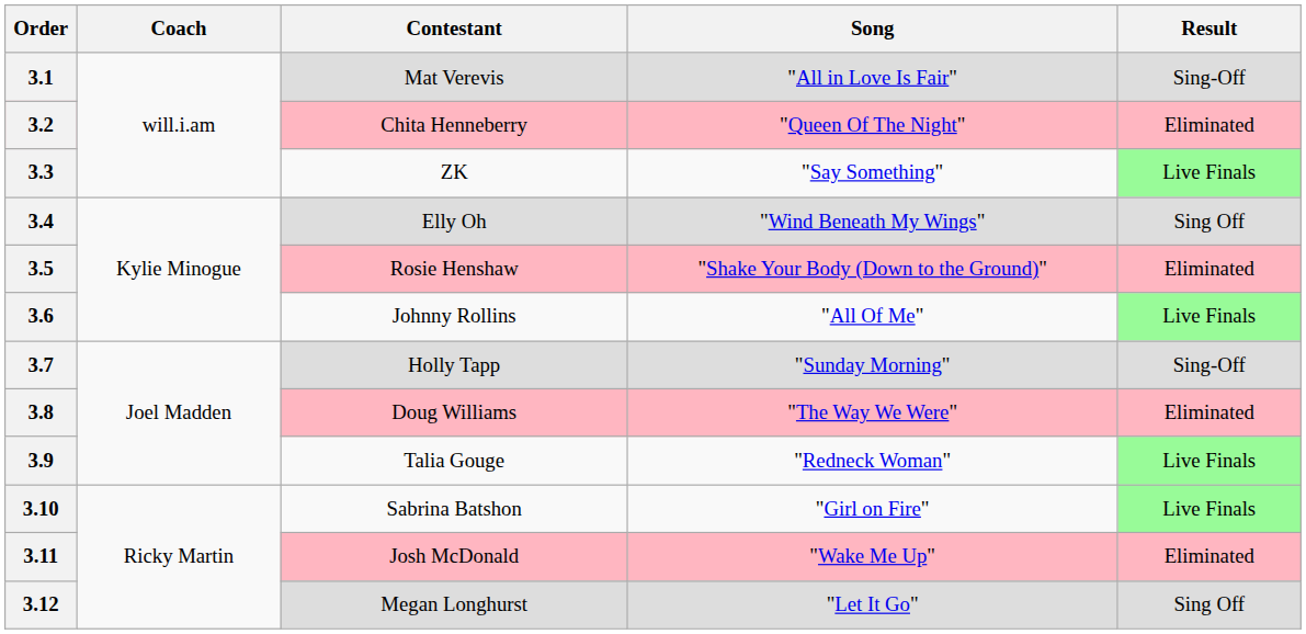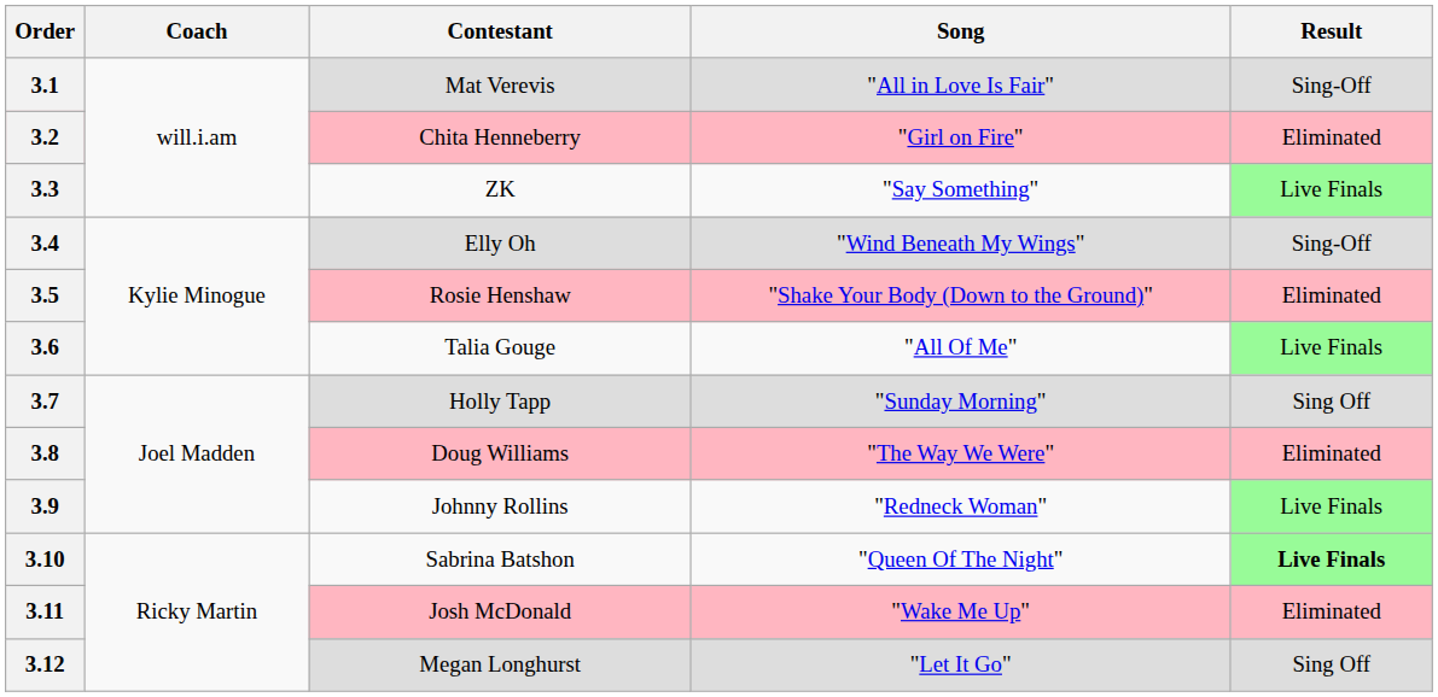 <table class="wikitable" style="text-align:center; width:80%; line-height:30px;">
 <tr>
 <th width="1%">Order</th>
 <th width="10%">Coach</th>
 <th width="17%">Contestant</th>
 <th width="24%">Song</th>
 <th width="9%">Result</th>
 </tr>
 <tr>
 <th scope="row">3.1</th>
 <td rowspan="3">will.i.am</td>
 <td style="background:#ddd">Mat Verevis</td>
 <td style="background:#ddd">"<a href='#'>All in Love Is Fair</a>"</td>
 <td style="background:#ddd">Sing-Off</td>
 </tr>
 <tr style="background:lightpink">
 <th scope="row">3.2</th>
 <td>Chita Henneberry</td>
-<td>"<a href='#'>Queen Of The Night</a>"</td>
+<td>"<a href='#'>Girl on Fire</a>"</td>
 <td>Eliminated</td>
 </tr>
 <tr>
 <th scope="row">3.3</th>
 <td>ZK</td>
 <td>"<a href='#'>Say Something</a>"</td>
 <td style="background:palegreen">Live Finals</td>
 </tr>
 <tr>
 <th scope="row">3.4</th>
 <td rowspan="3">Kylie Minogue</td>
 <td style="background:#ddd">Elly Oh</td>
 <td style="background:#ddd">"<a href='#'>Wind Beneath My Wings</a>"</td>
-<td style="background:#ddd">Sing Off</td>
+<td style="background:#ddd">Sing-Off</td>
 </tr>
 <tr>
 <th scope="row">3.5</th>
 <td style="background:lightpink">Rosie Henshaw</td>
 <td style="background:lightpink">"<a href='#'>Shake Your Body (Down to the Ground)</a>"</td>
 <td style="background:lightpink">Eliminated</td>
 </tr>
 <tr>
 <th scope="row">3.6</th>
-<td>Johnny Rollins</td>
+<td>Talia Gouge</td>
 <td>"<a href='#'>All Of Me</a>"</td>
 <td style="background:palegreen">Live Finals</td>
 </tr>
 <tr>
 <th scope="row">3.7</th>
 <td rowspan="3">Joel Madden</td>
 <td style="background:#ddd">Holly Tapp</td>
 <td style="background:#ddd">"<a href='#'>Sunday Morning</a>"</td>
-<td style="background:#ddd">Sing-Off</td>
+<td style="background:#ddd">Sing Off</td>
 </tr>
 <tr>
 <th scope="row">3.8</th>
 <td style="background:lightpink">Doug Williams</td>
 <td style="background:lightpink">"<a href='#'>The Way We Were</a>"</td>
 <td style="background:lightpink">Eliminated</td>
 </tr>
 <tr>
 <th scope="row">3.9</th>
-<td>Talia Gouge</td>
+<td>Johnny Rollins</td>
 <td>"<a href='#'>Redneck Woman</a>"</td>
 <td style="background:palegreen">Live Finals</td>
 </tr>
 <tr>
 <th scope="row">3.10</th>
 <td rowspan="3">Ricky Martin</td>
 <td>Sabrina Batshon</td>
-<td>"<a href='#'>Girl on Fire</a>"</td>
-<td style="background:palegreen">Live Finals</td>
+<td>"<a href='#'>Queen Of The Night</a>"</td>
+<td style="background:palegreen"><strong>Live Finals</strong></td>
 </tr>
 <tr>
 <th scope="row">3.11</th>
 <td style="background:lightpink">Josh McDonald</td>
 <td style="background:lightpink">"<a href='#'>Wake Me Up</a>"</td>
 <td style="background:lightpink">Eliminated</td>
 </tr>
 <tr>
 <th scope="row">3.12</th>
 <td style="background:#ddd">Megan Longhurst</td>
 <td style="background:#ddd">"<a href='#'>Let It Go</a>"</td>
 <td style="background:#ddd">Sing Off</td>
 </tr>
 </table>
